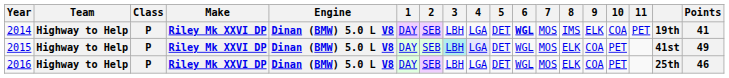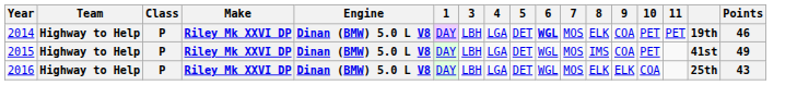 <table class="wikitable" style="text-align:center; font-size:90%">
 <tr>
 <th>Year</th>
 <th>Team</th>
 <th>Class</th>
 <th>Make</th>
 <th>Engine</th>
 <th>1</th>
-<th>2</th>
 <th>3</th>
 <th>4</th>
 <th>5</th>
 <th>6</th>
 <th>7</th>
 <th>8</th>
 <th>9</th>
 <th>10</th>
 <th>11</th>
 <th></th>
 <th>Points</th>
 </tr>
 <tr>
 <td><a href='#'>2014</a></td>
 <th>Highway to Help</th>
 <th>P</th>
 <th><a href='#'>Riley Mk XXVI DP</a></th>
 <th><a href='#'>Dinan</a> (<a href='#'>BMW</a>) 5.0 L <a href='#'>V8</a></th>
 <td style="background:#EFCFFF;"><a href='#'>DAY</a><br></td>
-<td style="background:#EFCFFF;"><a href='#'>SEB</a><br></td>
 <td><a href='#'>LBH</a><br></td>
 <td><a href='#'>LGA</a></td>
 <td><a href='#'>DET</a><br></td>
 <td><strong><a href='#'>WGL</a></strong></td>
 <td><a href='#'>MOS</a></td>
-<td><a href='#'>IMS</a></td>
 <td><a href='#'>ELK</a></td>
 <td><a href='#'>COA</a></td>
 <td><a href='#'>PET</a></td>
+<td><a href='#'>PET</a></td>
 <th>19th</th>
-<th>41</th>
+<th>46</th>
 </tr>
 <tr>
 <td><a href='#'>2015</a></td>
 <th>Highway to Help</th>
 <th>P</th>
 <th><a href='#'>Riley Mk XXVI DP</a></th>
 <th><a href='#'>Dinan</a> (<a href='#'>BMW</a>) 5.0 L <a href='#'>V8</a></th>
 <td style="background:#dfffdf;"><a href='#'>DAY</a><br></td>
-<td style="background:#dfffdf;"><a href='#'>SEB</a><br></td>
-<td style="background: paleturquoise;"><a href='#'>LBH</a></td>
-<td style="background: lavender;"><a href='#'>LGA</a></td>
+<td><a href='#'>LBH</a></td>
+<td><a href='#'>LGA</a></td>
 <td><a href='#'>DET</a></td>
 <td><a href='#'>WGL</a></td>
 <td><a href='#'>MOS</a></td>
-<td><a href='#'>ELK</a></td>
+<td><a href='#'>IMS</a></td>
 <td><a href='#'>COA</a></td>
 <td><a href='#'>PET</a></td>
 <td></td>
 <th>41st</th>
 <th>49</th>
 </tr>
 <tr>
 <td><a href='#'>2016</a></td>
 <th>Highway to Help</th>
 <th>P</th>
 <th><a href='#'>Riley Mk XXVI DP</a></th>
 <th><a href='#'>Dinan</a> (<a href='#'>BMW</a>) 5.0 L <a href='#'>V8</a></th>
 <td style="background:#dfffdf;"><a href='#'>DAY</a><br></td>
-<td style="background:#EFCFFF;"><a href='#'>SEB</a><br></td>
 <td><a href='#'>LBH</a></td>
 <td><a href='#'>LGA</a></td>
 <td><a href='#'>DET</a></td>
 <td><a href='#'>WGL</a><br></td>
 <td><a href='#'>MOS</a></td>
 <td><a href='#'>ELK</a></td>
+<td><a href='#'>ELK</a></td>
 <td><a href='#'>COA</a></td>
-<td><a href='#'>PET</a></td>
 <td></td>
 <th>25th</th>
-<th>46</th>
+<th>43</th>
 </tr>
 </table>
